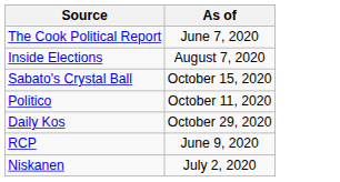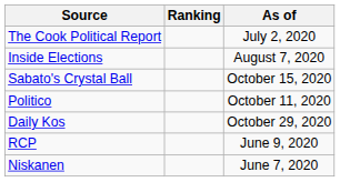 <table class="wikitable" style="text-align:center">
 <tr>
 <th>Source</th>
+<th>Ranking</th>
 <th>As of</th>
 </tr>
 <tr>
 <td align=left><a href='#'>The Cook Political Report</a></td>
-<td>June 7, 2020</td>
+<td></td>
+<td>July 2, 2020</td>
 </tr>
 <tr>
 <td align=left><a href='#'>Inside Elections</a></td>
+<td></td>
 <td>August 7, 2020</td>
 </tr>
 <tr>
 <td align=left><a href='#'>Sabato's Crystal Ball</a></td>
+<td></td>
 <td>October 15, 2020</td>
 </tr>
 <tr>
 <td align="left"><a href='#'>Politico</a></td>
+<td></td>
 <td>October 11, 2020</td>
 </tr>
 <tr>
 <td align="left"><a href='#'>Daily Kos</a></td>
+<td></td>
 <td>October 29, 2020</td>
 </tr>
 <tr>
 <td align="left"><a href='#'>RCP</a></td>
+<td></td>
 <td>June 9, 2020</td>
 </tr>
 <tr>
 <td align="left"><a href='#'>Niskanen</a></td>
-<td>July 2, 2020</td>
+<td></td>
+<td>June 7, 2020</td>
 </tr>
 </table>
